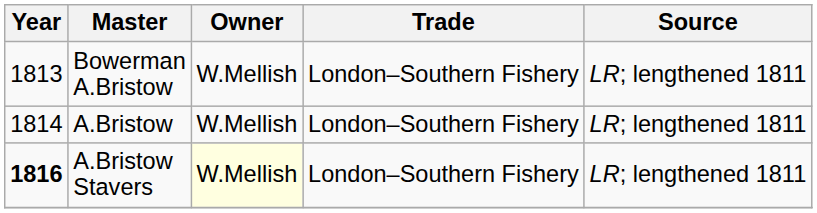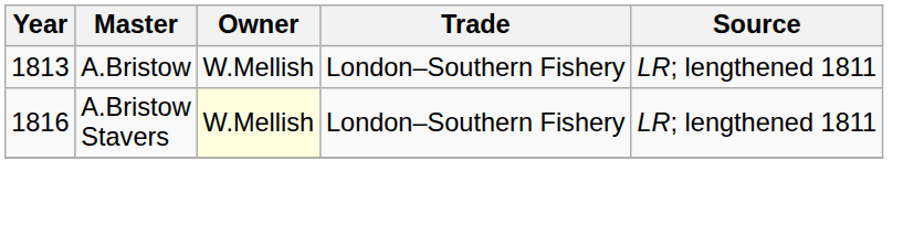 <table class=" wikitable">
 <tr>
 <th>Year</th>
 <th>Master</th>
 <th>Owner</th>
 <th>Trade</th>
 <th>Source</th>
 </tr>
 <tr>
 <td>1813</td>
-<td>Bowerman<br>A.Bristow</td>
-<td>W.Mellish</td>
-<td>London–Southern Fishery</td>
-<td><em>LR</em>; lengthened 1811</td>
-</tr>
-<tr>
-<td>1814</td>
 <td>A.Bristow</td>
 <td>W.Mellish</td>
 <td>London–Southern  Fishery</td>
 <td><em>LR</em>; lengthened 1811</td>
 </tr>
 <tr>
-<td><strong>1816</strong></td>
+<td>1816</td>
 <td>A.Bristow<br>Stavers</td>
 <td style="background: lightyellow;">W.Mellish</td>
 <td>London–Southern  Fishery</td>
 <td><em>LR</em>; lengthened 1811</td>
 </tr>
 <tr>
 </tr>
 </table>
